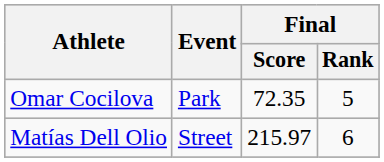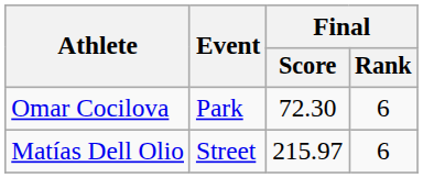 <table class="wikitable" style="font-size:90%">
 <tr>
 <th rowspan="2">Athlete</th>
 <th rowspan="2">Event</th>
 <th colspan="2">Final</th>
 </tr>
 <tr style="font-size: 95%">
 <th>Score</th>
 <th>Rank</th>
 </tr>
 <tr align=center>
 <td align=left><a href='#'>Omar Cocilova</a></td>
 <td align=left><a href='#'>Park</a></td>
-<td align=center>72.35</td>
-<td align=center>5</td>
+<td align=center>72.30</td>
+<td align=center>6</td>
 </tr>
 <tr>
 <td align=left><a href='#'>Matías Dell Olio</a></td>
 <td align=left><a href='#'>Street</a></td>
 <td align=center>215.97</td>
 <td align=center>6</td>
 </tr>
 </table>
